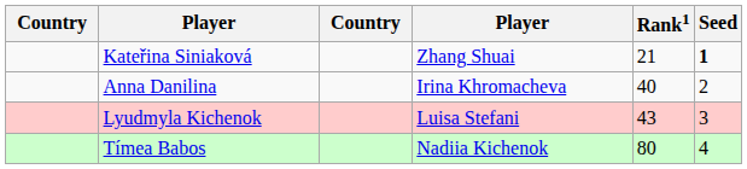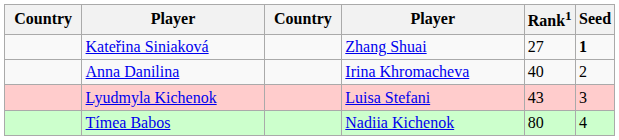 <table class="sortable wikitable">
 <tr>
 <th width="70">Country</th>
 <th width="175">Player</th>
 <th width="70">Country</th>
 <th width="175">Player</th>
 <th>Rank<sup>1</sup></th>
 <th>Seed</th>
 </tr>
 <tr>
 <td></td>
 <td><a href='#'>Kateřina Siniaková</a></td>
 <td></td>
 <td><a href='#'>Zhang Shuai</a></td>
-<td>21</td>
+<td>27</td>
 <td><strong>1</strong></td>
 </tr>
 <tr>
 <td></td>
 <td><a href='#'>Anna Danilina</a></td>
 <td></td>
 <td><a href='#'>Irina Khromacheva</a></td>
 <td>40</td>
 <td>2</td>
 </tr>
 <tr style="background:#fcc;">
 <td></td>
 <td><a href='#'>Lyudmyla Kichenok</a></td>
 <td></td>
 <td><a href='#'>Luisa Stefani</a></td>
 <td>43</td>
 <td>3</td>
 </tr>
 <tr style="background:#cfc;">
 <td></td>
 <td><a href='#'>Tímea Babos</a></td>
 <td></td>
 <td><a href='#'>Nadiia Kichenok</a></td>
 <td>80</td>
 <td>4</td>
 </tr>
 </table>
